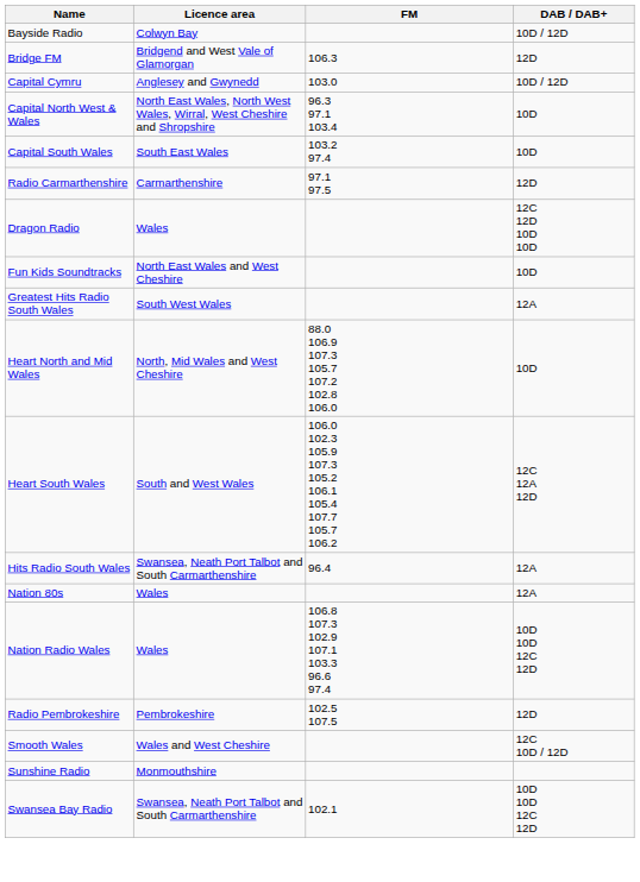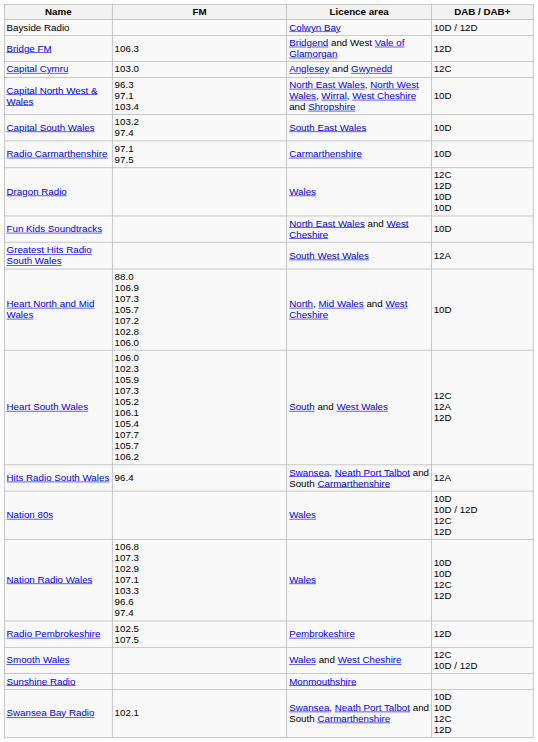 <table class="wikitable sortable">
 <tr>
 <th width=170>Name</th>
+<th width=280>FM</th>
 <th width=230>Licence area</th>
-<th width=280>FM</th>
 <th width=160>DAB / DAB+</th>
 </tr>
 <tr>
 <td>Bayside Radio</td>
+<td></td>
 <td><a href='#'>Colwyn Bay</a></td>
-<td></td>
 <td>10D / 12D </td>
 </tr>
 <tr>
 <td><a href='#'>Bridge FM</a></td>
+<td>106.3</td>
 <td><a href='#'>Bridgend</a> and West <a href='#'>Vale of Glamorgan</a></td>
-<td>106.3</td>
 <td>12D <br></td>
 </tr>
 <tr>
 <td><a href='#'>Capital Cymru</a></td>
+<td>103.0</td>
 <td><a href='#'>Anglesey</a> and <a href='#'>Gwynedd</a></td>
-<td>103.0</td>
-<td>10D / 12D </td>
+<td>12C</td>
 </tr>
 <tr>
 <td><a href='#'>Capital North West & Wales</a></td>
+<td>96.3 <br>97.1 <br>103.4 </td>
 <td><a href='#'>North East Wales</a>, <a href='#'>North West Wales</a>, <a href='#'>Wirral</a>, <a href='#'>West Cheshire</a> and <a href='#'>Shropshire</a></td>
-<td>96.3 <br>97.1 <br>103.4 </td>
 <td>10D </td>
 </tr>
 <tr>
 <td><a href='#'>Capital South Wales</a></td>
+<td>103.2 <br>97.4 </td>
 <td><a href='#'>South East Wales</a></td>
-<td>103.2 <br>97.4 </td>
 <td>10D </td>
 </tr>
 <tr>
 <td><a href='#'>Radio Carmarthenshire</a></td>
+<td>97.1<br>97.5 </td>
 <td><a href='#'>Carmarthenshire</a></td>
-<td>97.1<br>97.5 </td>
-<td>12D </td>
+<td>10D </td>
 </tr>
 <tr>
 <td><a href='#'>Dragon Radio</a></td>
+<td></td>
 <td><a href='#'>Wales</a></td>
-<td></td>
 <td>12C <br>12D <br>10D <br>10D </td>
 </tr>
 <tr>
 <td><a href='#'>Fun Kids Soundtracks</a></td>
+<td></td>
 <td><a href='#'>North East Wales</a> and <a href='#'>West Cheshire</a></td>
-<td></td>
 <td>10D </td>
 </tr>
 <tr>
 <td><a href='#'>Greatest Hits Radio South Wales</a></td>
+<td></td>
 <td><a href='#'>South West Wales</a></td>
-<td></td>
 <td>12A</td>
 </tr>
 <tr>
 <td><a href='#'>Heart North and Mid Wales</a></td>
+<td>88.0 <br>106.9 <br>107.3 <br>105.7 <br>107.2 <br>102.8 <br>106.0 </td>
 <td><a href='#'>North</a>, <a href='#'>Mid Wales</a> and <a href='#'>West Cheshire</a></td>
-<td>88.0 <br>106.9 <br>107.3 <br>105.7 <br>107.2 <br>102.8 <br>106.0 </td>
 <td>10D </td>
 </tr>
 <tr>
 <td><a href='#'>Heart South Wales</a></td>
+<td>106.0 <br>102.3 <br>105.9 <br>107.3 <br>105.2 <br>106.1 <br>105.4 <br>107.7 <br>105.7 <br>106.2 </td>
 <td><a href='#'>South</a> and <a href='#'>West Wales</a></td>
-<td>106.0 <br>102.3 <br>105.9 <br>107.3 <br>105.2 <br>106.1 <br>105.4 <br>107.7 <br>105.7 <br>106.2 </td>
 <td>12C <br>12A <br>12D </td>
 </tr>
 <tr>
 <td><a href='#'>Hits Radio South Wales</a></td>
+<td>96.4</td>
 <td><a href='#'>Swansea</a>, <a href='#'>Neath Port Talbot</a> and South <a href='#'>Carmarthenshire</a></td>
-<td>96.4</td>
 <td>12A</td>
 </tr>
 <tr>
 <td><a href='#'>Nation 80s</a></td>
+<td></td>
 <td><a href='#'>Wales</a></td>
-<td></td>
-<td>12A</td>
+<td>10D <br>10D / 12D <br>12C <br>12D <br></td>
 </tr>
 <tr>
 <td><a href='#'>Nation Radio Wales</a></td>
+<td>106.8 <br>107.3 <br>102.9 <br>107.1 <br>103.3 <br>96.6 <br>97.4 </td>
 <td><a href='#'>Wales</a></td>
-<td>106.8 <br>107.3 <br>102.9 <br>107.1 <br>103.3 <br>96.6 <br>97.4 </td>
 <td>10D <br>10D <br>12C <br>12D </td>
 </tr>
 <tr>
 <td><a href='#'>Radio Pembrokeshire</a></td>
+<td>102.5<br>107.5 </td>
 <td><a href='#'>Pembrokeshire</a></td>
-<td>102.5<br>107.5 </td>
 <td>12D </td>
 </tr>
 <tr>
 <td><a href='#'>Smooth Wales</a></td>
+<td></td>
 <td><a href='#'>Wales</a> and <a href='#'>West Cheshire</a></td>
-<td></td>
 <td>12C <br>10D / 12D </td>
 </tr>
 <tr>
 <td><a href='#'>Sunshine Radio</a></td>
+<td></td>
 <td><a href='#'>Monmouthshire</a></td>
-<td></td>
 <td></td>
 </tr>
 <tr>
 <td><a href='#'>Swansea Bay Radio</a></td>
+<td>102.1</td>
 <td><a href='#'>Swansea</a>, <a href='#'>Neath Port Talbot</a> and South <a href='#'>Carmarthenshire</a></td>
-<td>102.1</td>
 <td>10D <br>10D <br>12C <br>12D </td>
 </tr>
 </table>
